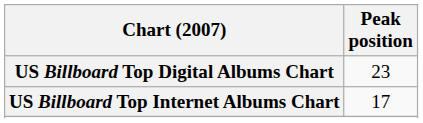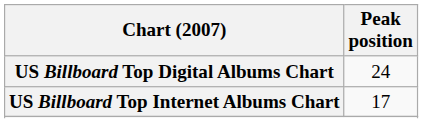 <table class="wikitable sortable plainrowheaders">
 <tr>
 <th>Chart (2007)</th>
 <th>Peak<br>position</th>
 </tr>
 <tr>
 <th scope="row">US <em>Billboard</em> Top Digital Albums Chart </th>
-<td align="center">23</td>
+<td align="center">24</td>
 </tr>
 <tr>
 <th scope="row">US <em>Billboard</em> Top Internet Albums Chart </th>
 <td align="center">17</td>
 </tr>
 <tr>
 </tr>
 <tr>
 </tr>
 </table>
